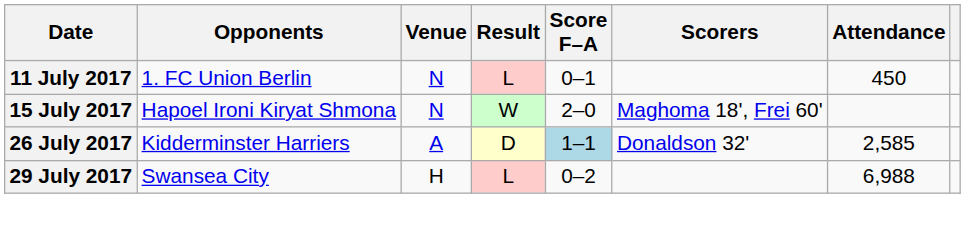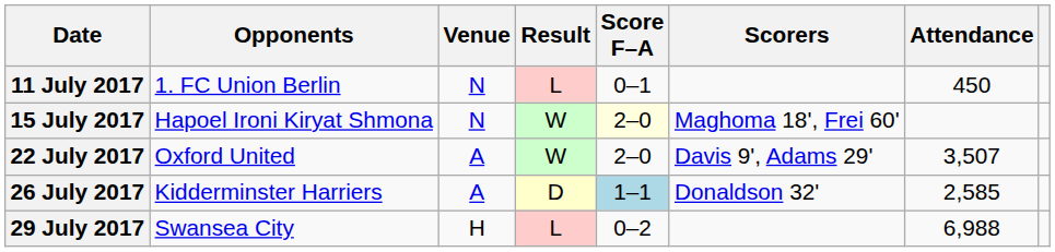 <table class="wikitable plainrowheaders" style="text-align:center">
 <tr>
 <th scope=col>Date</th>
 <th scope=col>Opponents</th>
 <th scope=col>Venue</th>
 <th scope=col>Result</th>
 <th scope=col>Score<br>F–A</th>
 <th scope=col>Scorers</th>
 <th scope=col>Attendance</th>
 <th scope=col></th>
 </tr>
 <tr>
 <th scope=row>11 July 2017</th>
 <td style=text-align:left><a href='#'>1. FC Union Berlin</a></td>
 <td><a href='#'>N</a></td>
 <td style=background:#fcc>L</td>
 <td>0–1</td>
 <td></td>
 <td>450</td>
 <td></td>
 </tr>
 <tr>
 <th scope=row>15 July 2017</th>
 <td style=text-align:left><a href='#'>Hapoel Ironi Kiryat Shmona</a></td>
 <td><a href='#'>N</a></td>
 <td style=background:#cfc>W</td>
-<td>2–0</td>
+<td style="background: lightyellow;">2–0</td>
 <td style=text-align:left><a href='#'>Maghoma</a> 18', <a href='#'>Frei</a> 60'</td>
 <td></td>
+<td></td>
+</tr>
+<tr>
+<th scope=row>22 July 2017</th>
+<td style=text-align:left><a href='#'>Oxford United</a></td>
+<td><a href='#'>A</a></td>
+<td style=background:#cfc>W</td>
+<td>2–0</td>
+<td style=text-align:left><a href='#'>Davis</a> 9', <a href='#'>Adams</a> 29'</td>
+<td>3,507</td>
 <td></td>
 </tr>
 <tr>
 <th scope=row>26 July 2017</th>
 <td style=text-align:left><a href='#'>Kidderminster Harriers</a></td>
 <td><a href='#'>A</a></td>
 <td style=background:#ffc>D</td>
 <td style="background: lightblue;">1–1</td>
 <td style=text-align:left><a href='#'>Donaldson</a> 32'</td>
 <td>2,585</td>
 <td></td>
 </tr>
 <tr>
 <th scope=row>29 July 2017</th>
 <td style=text-align:left><a href='#'>Swansea City</a></td>
 <td>H</td>
 <td style=background:#fcc>L</td>
 <td>0–2</td>
 <td></td>
 <td>6,988</td>
 <td></td>
 </tr>
 </table>
